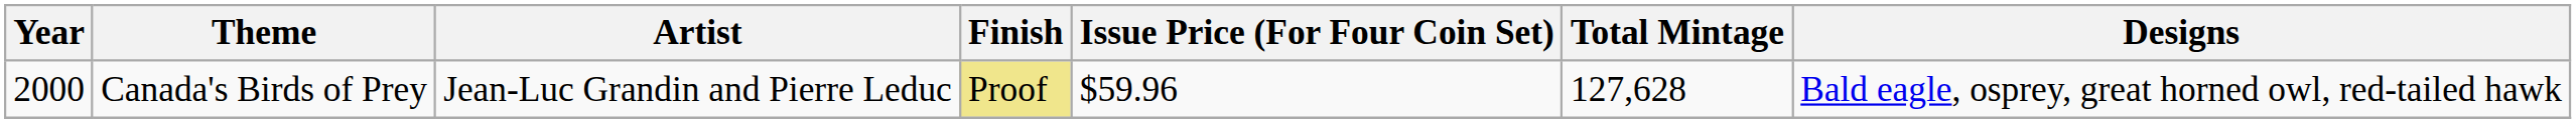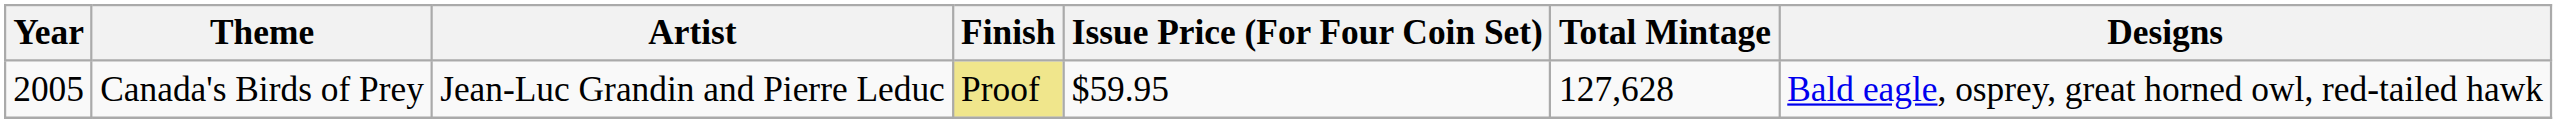 <table class="wikitable">
 <tr>
 <th>Year</th>
 <th>Theme</th>
 <th>Artist</th>
 <th>Finish</th>
 <th>Issue Price (For Four Coin Set)</th>
 <th>Total Mintage</th>
 <th>Designs</th>
 </tr>
 <tr>
-<td>2000</td>
+<td>2005</td>
 <td>Canada's Birds of Prey</td>
 <td>Jean-Luc Grandin and Pierre Leduc</td>
 <td style="background: khaki;">Proof</td>
-<td>$59.96</td>
+<td>$59.95</td>
 <td>127,628</td>
 <td><a href='#'>Bald eagle</a>, osprey, great horned owl, red-tailed hawk</td>
 </tr>
 <tr>
 </tr>
 </table>
